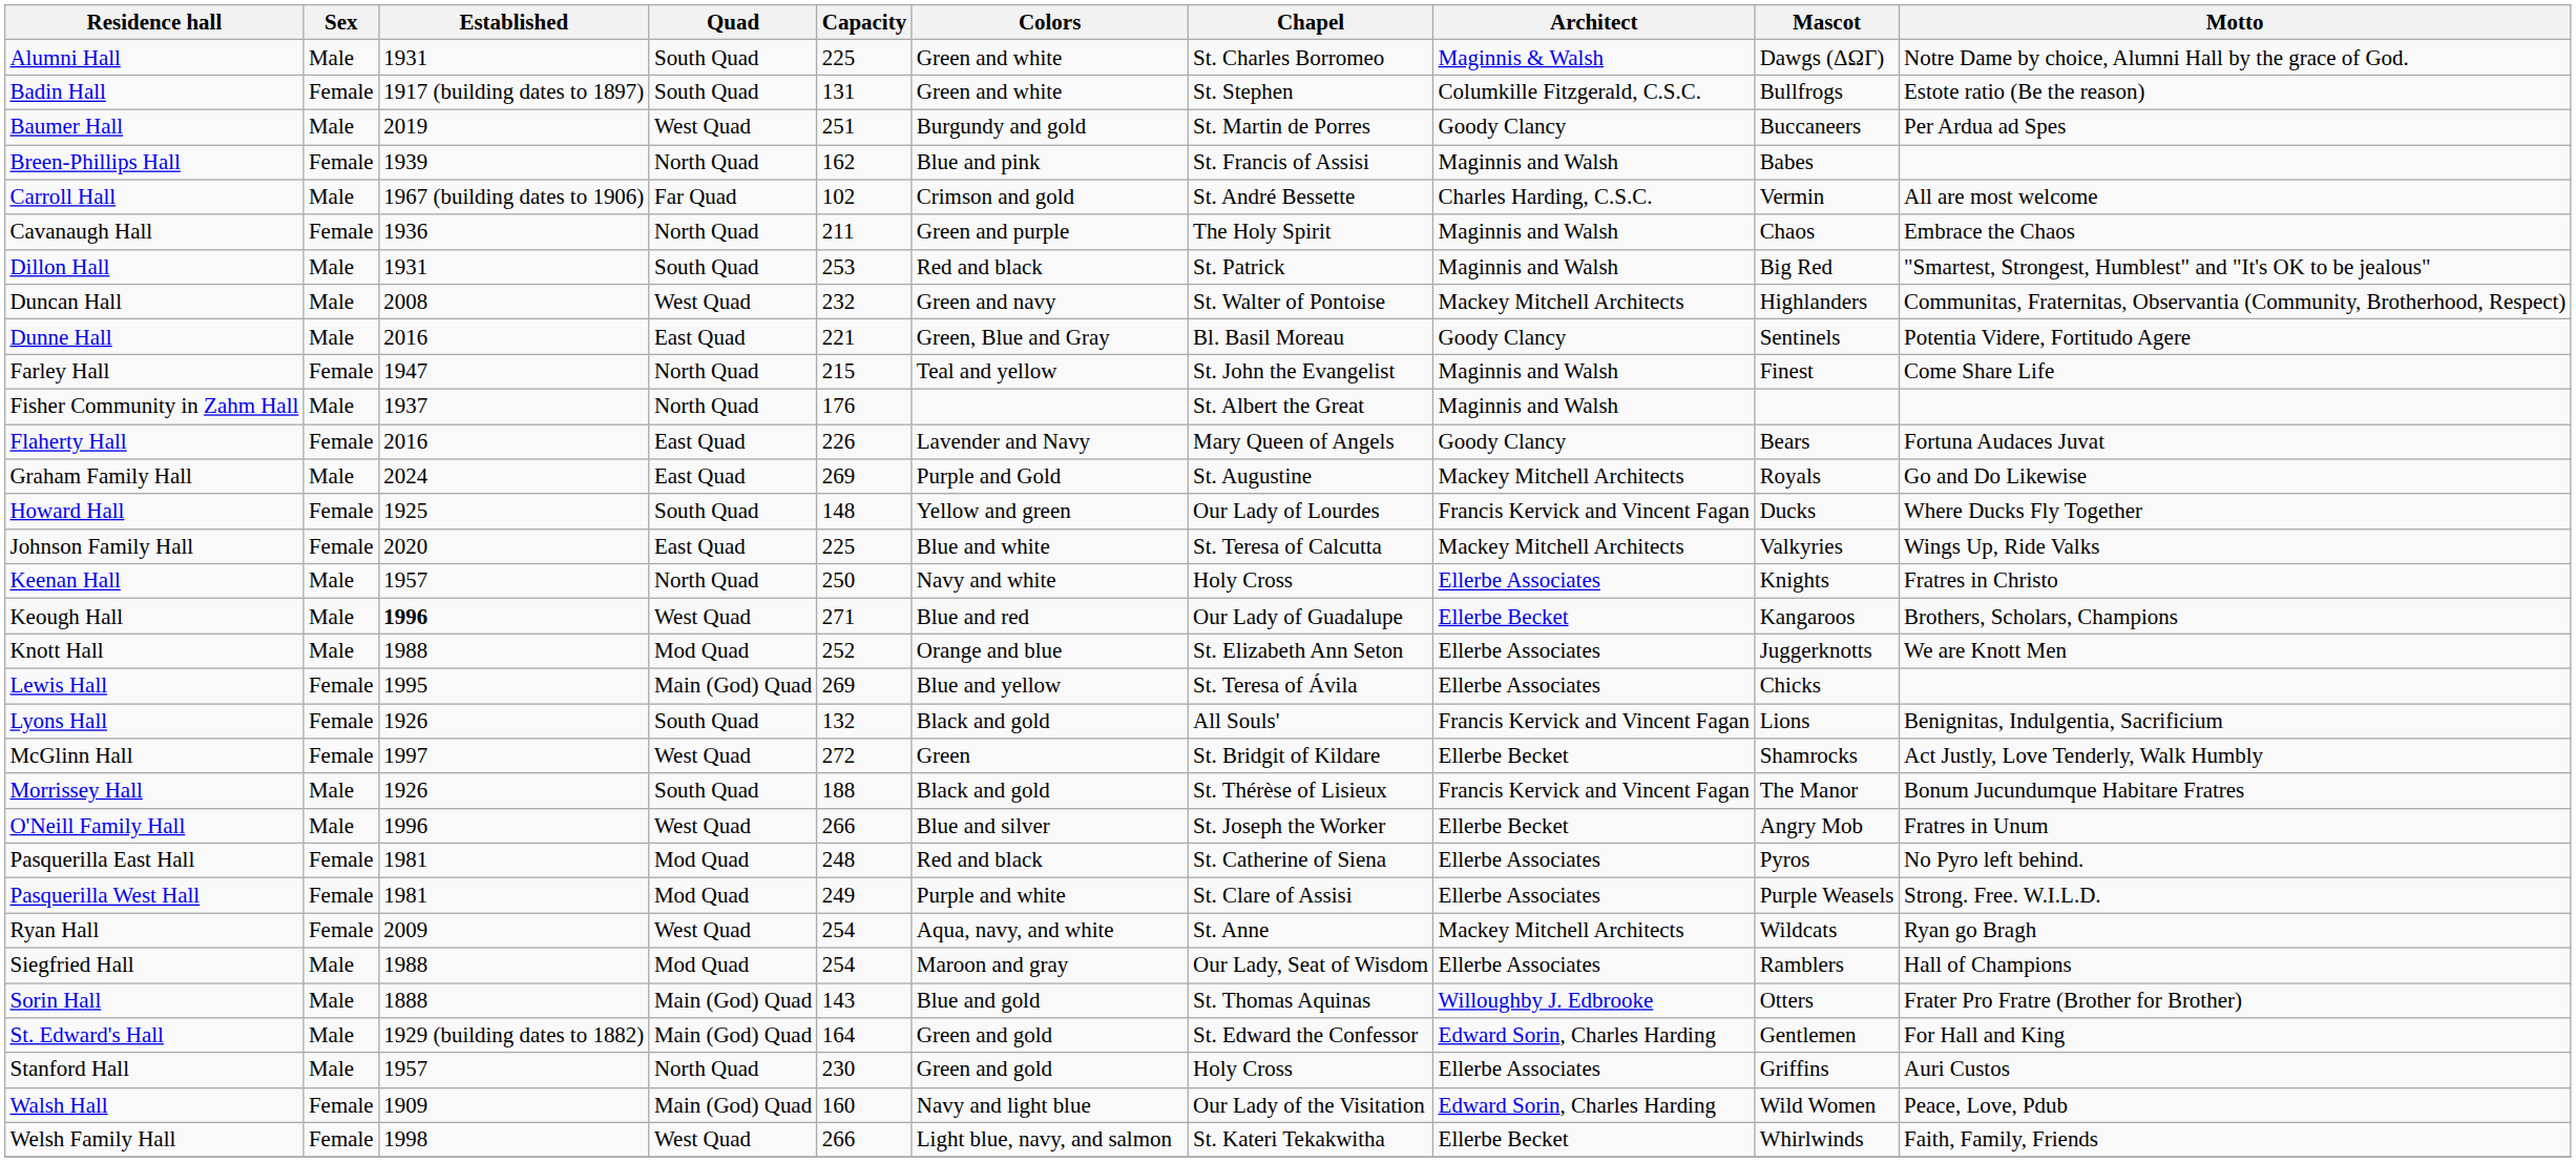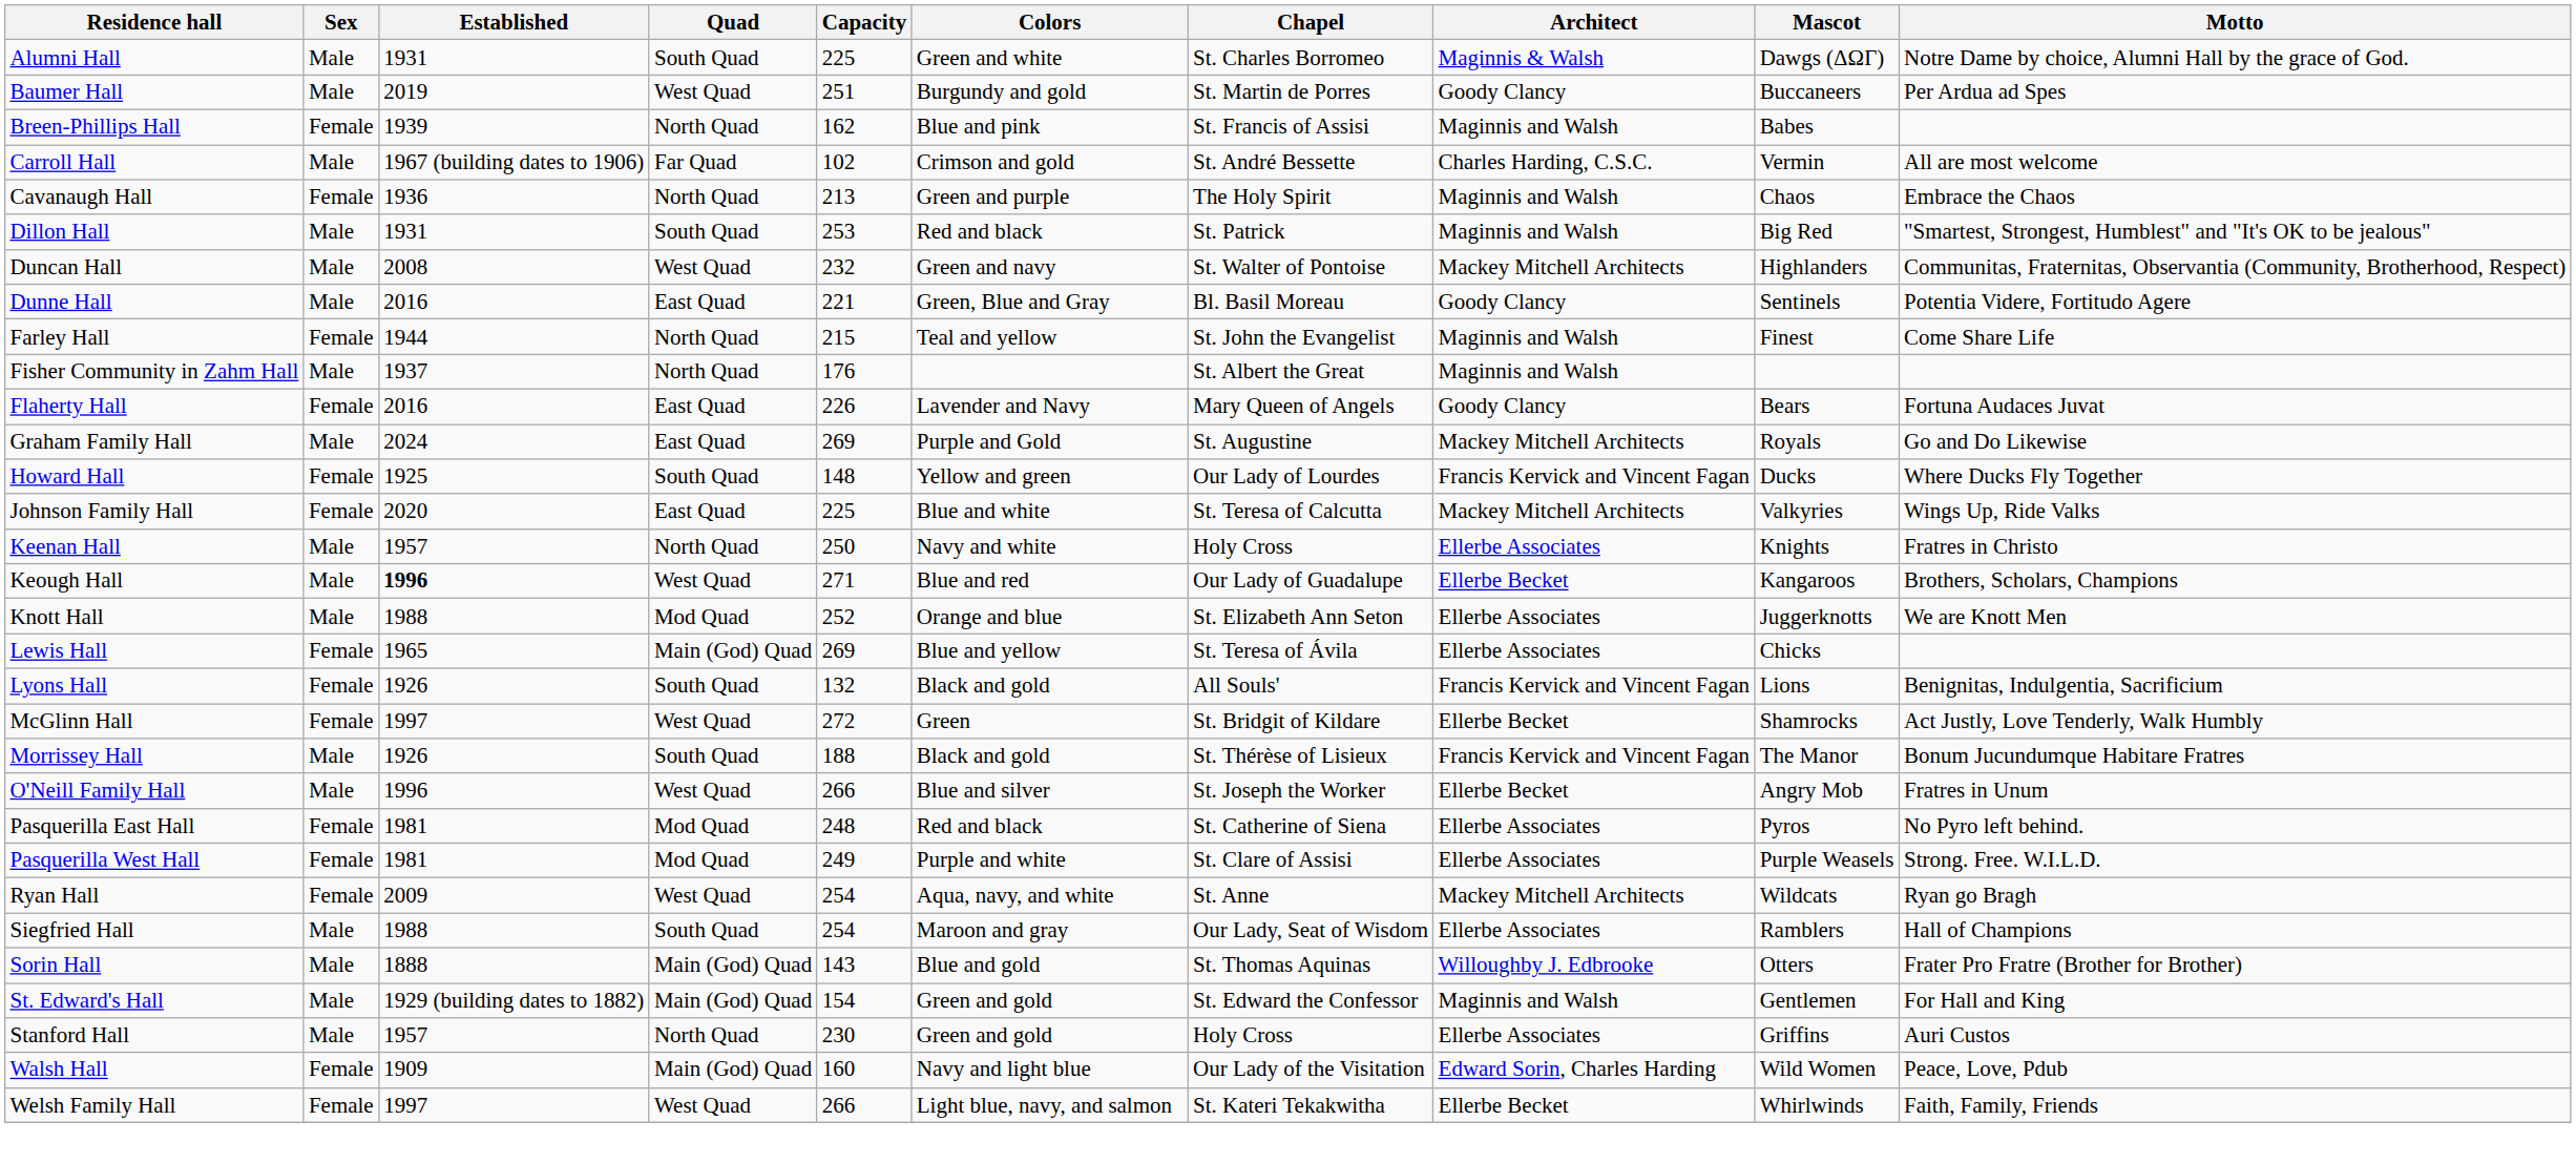 <table class="wikitable sortable" style="text-align:left">
 <tr style="background:#fff;">
 <th>Residence hall</th>
 <th>Sex</th>
 <th>Established</th>
 <th>Quad</th>
 <th>Capacity</th>
 <th>Colors</th>
 <th>Chapel</th>
 <th>Architect</th>
 <th>Mascot</th>
 <th>Motto</th>
 </tr>
 <tr>
 <td> <a href='#'>Alumni Hall</a></td>
 <td>Male</td>
 <td>1931</td>
 <td>South Quad</td>
 <td>225</td>
 <td>Green and white  </td>
 <td>St. Charles Borromeo</td>
 <td><a href='#'>Maginnis & Walsh</a></td>
 <td>Dawgs (ΔΩΓ)</td>
 <td>Notre Dame by choice, Alumni Hall by the grace of God.</td>
-</tr>
-<tr>
-<td> <a href='#'>Badin Hall</a></td>
-<td>Female</td>
-<td>1917 (building dates to 1897)</td>
-<td>South Quad</td>
-<td>131</td>
-<td>Green and white  </td>
-<td>St. Stephen</td>
-<td>Columkille Fitzgerald, C.S.C.</td>
-<td>Bullfrogs</td>
-<td>Estote ratio (Be the reason)</td>
 </tr>
 <tr>
 <td> <a href='#'>Baumer Hall</a></td>
 <td>Male</td>
 <td>2019</td>
 <td>West Quad</td>
 <td>251</td>
 <td>Burgundy and gold  </td>
 <td>St. Martin de Porres</td>
 <td>Goody Clancy</td>
 <td>Buccaneers</td>
 <td>Per Ardua ad Spes</td>
 </tr>
 <tr>
 <td> <a href='#'>Breen-Phillips Hall</a></td>
 <td>Female</td>
 <td>1939</td>
 <td>North Quad</td>
 <td>162</td>
 <td>Blue and pink  </td>
 <td>St. Francis of Assisi</td>
 <td>Maginnis and Walsh</td>
 <td>Babes</td>
 <td></td>
 </tr>
 <tr>
 <td> <a href='#'>Carroll Hall</a></td>
 <td>Male</td>
 <td>1967 (building dates to 1906)</td>
 <td>Far Quad</td>
 <td>102</td>
 <td>Crimson and gold  </td>
 <td>St. André Bessette</td>
 <td>Charles Harding, C.S.C.</td>
 <td>Vermin</td>
 <td>All are most welcome</td>
 </tr>
 <tr>
 <td> Cavanaugh Hall</td>
 <td>Female</td>
 <td>1936</td>
 <td>North Quad</td>
-<td>211</td>
+<td>213</td>
 <td>Green and purple  </td>
 <td>The Holy Spirit</td>
 <td>Maginnis and Walsh</td>
 <td>Chaos</td>
 <td>Embrace the Chaos</td>
 </tr>
 <tr>
 <td> <a href='#'>Dillon Hall</a></td>
 <td>Male</td>
 <td>1931</td>
 <td>South Quad</td>
 <td>253</td>
 <td>Red and black  </td>
 <td>St. Patrick</td>
 <td>Maginnis and Walsh</td>
 <td>Big Red</td>
 <td>"Smartest, Strongest, Humblest" and "It's OK to be jealous"</td>
 </tr>
 <tr>
 <td> Duncan Hall</td>
 <td>Male</td>
 <td>2008</td>
 <td>West Quad</td>
 <td>232</td>
 <td>Green and navy  </td>
 <td>St. Walter of Pontoise</td>
 <td>Mackey Mitchell Architects</td>
 <td>Highlanders</td>
 <td>Communitas, Fraternitas, Observantia (Community, Brotherhood, Respect)</td>
 </tr>
 <tr>
 <td> <a href='#'>Dunne Hall</a></td>
 <td>Male</td>
 <td>2016</td>
 <td>East Quad</td>
 <td>221</td>
 <td>Green, Blue and Gray   </td>
 <td>Bl. Basil Moreau</td>
 <td>Goody Clancy</td>
 <td>Sentinels</td>
 <td>Potentia Videre, Fortitudo Agere</td>
 </tr>
 <tr>
 <td> Farley Hall</td>
 <td>Female</td>
-<td>1947</td>
+<td>1944</td>
 <td>North Quad</td>
 <td>215</td>
 <td>Teal and yellow  </td>
 <td>St. John the Evangelist</td>
 <td>Maginnis and Walsh</td>
 <td>Finest</td>
 <td>Come Share Life</td>
 </tr>
 <tr>
 <td>Fisher Community in <a href='#'>Zahm Hall</a></td>
 <td>Male</td>
 <td>1937</td>
 <td>North Quad</td>
 <td>176</td>
 <td></td>
 <td>St. Albert the Great</td>
 <td>Maginnis and Walsh</td>
 <td></td>
 <td></td>
 </tr>
 <tr>
 <td> <a href='#'>Flaherty Hall</a></td>
 <td>Female</td>
 <td>2016</td>
 <td>East Quad</td>
 <td>226</td>
 <td>Lavender and Navy  </td>
 <td>Mary Queen of Angels</td>
 <td>Goody Clancy</td>
 <td>Bears</td>
 <td>Fortuna Audaces Juvat</td>
 </tr>
 <tr>
 <td>Graham Family Hall</td>
 <td>Male</td>
 <td>2024</td>
 <td>East Quad</td>
 <td>269</td>
 <td>Purple and Gold </td>
 <td>St. Augustine</td>
 <td>Mackey Mitchell Architects</td>
 <td>Royals</td>
 <td>Go and Do Likewise</td>
 </tr>
 <tr>
 <td> <a href='#'>Howard Hall</a></td>
 <td>Female</td>
 <td>1925</td>
 <td>South Quad</td>
 <td>148</td>
 <td>Yellow and green  </td>
 <td>Our Lady of Lourdes</td>
 <td>Francis Kervick and Vincent Fagan</td>
 <td>Ducks</td>
 <td>Where Ducks Fly Together</td>
 </tr>
 <tr>
 <td> Johnson Family Hall</td>
 <td>Female</td>
 <td>2020</td>
 <td>East Quad</td>
 <td>225</td>
 <td>Blue and white  </td>
 <td>St. Teresa of Calcutta</td>
 <td>Mackey Mitchell Architects</td>
 <td>Valkyries</td>
 <td>Wings Up, Ride Valks</td>
 </tr>
 <tr>
 <td> <a href='#'>Keenan Hall</a></td>
 <td>Male</td>
 <td>1957</td>
 <td>North Quad</td>
 <td>250</td>
 <td>Navy and white  </td>
 <td>Holy Cross</td>
 <td><a href='#'>Ellerbe Associates</a></td>
 <td>Knights</td>
 <td>Fratres in Christo</td>
 </tr>
 <tr>
 <td> Keough Hall</td>
 <td>Male</td>
 <td><strong>1996</strong></td>
 <td>West Quad</td>
 <td>271</td>
 <td>Blue and red  </td>
 <td>Our Lady of Guadalupe</td>
 <td><a href='#'>Ellerbe Becket</a></td>
 <td>Kangaroos</td>
 <td>Brothers, Scholars, Champions</td>
 </tr>
 <tr>
 <td> Knott Hall</td>
 <td>Male</td>
 <td>1988</td>
 <td>Mod Quad</td>
 <td>252</td>
 <td>Orange and blue  </td>
 <td>St. Elizabeth Ann Seton</td>
 <td>Ellerbe Associates</td>
 <td>Juggerknotts</td>
 <td>We are Knott Men</td>
 </tr>
 <tr>
 <td> <a href='#'>Lewis Hall</a></td>
 <td>Female</td>
-<td>1995</td>
+<td>1965</td>
 <td>Main (God) Quad</td>
 <td>269</td>
 <td>Blue and yellow  </td>
 <td>St. Teresa of Ávila</td>
 <td>Ellerbe Associates</td>
 <td>Chicks</td>
 <td></td>
 </tr>
 <tr>
 <td> <a href='#'>Lyons Hall</a></td>
 <td>Female</td>
 <td>1926</td>
 <td>South Quad</td>
 <td>132</td>
 <td>Black and gold  </td>
 <td>All Souls'</td>
 <td>Francis Kervick and Vincent Fagan</td>
 <td>Lions</td>
 <td>Benignitas, Indulgentia, Sacrificium</td>
 </tr>
 <tr>
 <td> McGlinn Hall</td>
 <td>Female</td>
 <td>1997</td>
 <td>West Quad</td>
 <td>272</td>
 <td>Green  </td>
 <td>St. Bridgit of Kildare</td>
 <td>Ellerbe Becket</td>
 <td>Shamrocks</td>
 <td>Act Justly, Love Tenderly, Walk Humbly</td>
 </tr>
 <tr>
 <td> <a href='#'>Morrissey Hall</a></td>
 <td>Male</td>
 <td>1926</td>
 <td>South Quad</td>
 <td>188</td>
 <td>Black and gold  </td>
 <td>St. Thérèse of Lisieux</td>
 <td>Francis Kervick and Vincent Fagan</td>
 <td>The Manor</td>
 <td>Bonum Jucundumque Habitare Fratres</td>
 </tr>
 <tr>
 <td> <a href='#'>O'Neill Family Hall</a></td>
 <td>Male</td>
 <td>1996</td>
 <td>West Quad</td>
 <td>266</td>
 <td>Blue and silver  </td>
 <td>St. Joseph the Worker</td>
 <td>Ellerbe Becket</td>
 <td>Angry Mob</td>
 <td>Fratres in Unum</td>
 </tr>
 <tr>
 <td> Pasquerilla East Hall</td>
 <td>Female</td>
 <td>1981</td>
 <td>Mod Quad</td>
 <td>248</td>
 <td>Red and black  </td>
 <td>St. Catherine of Siena</td>
 <td>Ellerbe Associates</td>
 <td>Pyros</td>
 <td>No Pyro left behind.</td>
 </tr>
 <tr>
 <td> <a href='#'>Pasquerilla West Hall</a></td>
 <td>Female</td>
 <td>1981</td>
 <td>Mod Quad</td>
 <td>249</td>
 <td>Purple and white  </td>
 <td>St. Clare of Assisi</td>
 <td>Ellerbe Associates</td>
 <td>Purple Weasels</td>
 <td>Strong. Free. W.I.L.D.</td>
 </tr>
 <tr>
 <td> Ryan Hall</td>
 <td>Female</td>
 <td>2009</td>
 <td>West Quad</td>
 <td>254</td>
 <td>Aqua, navy, and white   </td>
 <td>St. Anne</td>
 <td>Mackey Mitchell Architects</td>
 <td>Wildcats</td>
 <td>Ryan go Bragh</td>
 </tr>
 <tr>
 <td> Siegfried Hall</td>
 <td>Male</td>
 <td>1988</td>
-<td>Mod Quad</td>
+<td>South Quad</td>
 <td>254</td>
 <td>Maroon and gray  </td>
 <td>Our Lady, Seat of Wisdom</td>
 <td>Ellerbe Associates</td>
 <td>Ramblers</td>
 <td>Hall of Champions</td>
 </tr>
 <tr>
 <td> <a href='#'>Sorin Hall</a></td>
 <td>Male</td>
 <td>1888</td>
 <td>Main (God) Quad</td>
 <td>143</td>
 <td>Blue and gold  </td>
 <td>St. Thomas Aquinas</td>
 <td><a href='#'>Willoughby J. Edbrooke</a></td>
 <td>Otters</td>
 <td>Frater Pro Fratre (Brother for Brother)</td>
 </tr>
 <tr>
 <td> <a href='#'>St. Edward's Hall</a></td>
 <td>Male</td>
 <td>1929 (building dates to 1882)</td>
 <td>Main (God) Quad</td>
-<td>164</td>
+<td>154</td>
 <td>Green and gold  </td>
 <td>St. Edward the Confessor</td>
-<td><a href='#'>Edward Sorin</a>, Charles Harding</td>
+<td>Maginnis and Walsh</td>
 <td>Gentlemen</td>
 <td>For Hall and King</td>
 </tr>
 <tr>
 <td> Stanford Hall</td>
 <td>Male</td>
 <td>1957</td>
 <td>North Quad</td>
 <td>230</td>
 <td>Green and gold  </td>
 <td>Holy Cross</td>
 <td>Ellerbe Associates</td>
 <td>Griffins</td>
 <td>Auri Custos</td>
 </tr>
 <tr>
 <td> <a href='#'>Walsh Hall</a></td>
 <td>Female</td>
 <td>1909</td>
 <td>Main (God) Quad</td>
 <td>160</td>
 <td>Navy and light blue  </td>
 <td>Our Lady of the Visitation</td>
 <td><a href='#'>Edward Sorin</a>, Charles Harding</td>
 <td>Wild Women</td>
 <td>Peace, Love, Pdub</td>
 </tr>
 <tr>
 <td> Welsh Family Hall</td>
 <td>Female</td>
-<td>1998</td>
+<td>1997</td>
 <td>West Quad</td>
 <td>266</td>
 <td>Light blue, navy, and salmon   </td>
 <td>St. Kateri Tekakwitha</td>
 <td>Ellerbe Becket</td>
 <td>Whirlwinds</td>
 <td>Faith, Family, Friends</td>
 </tr>
 <tr>
 </tr>
 </table>
